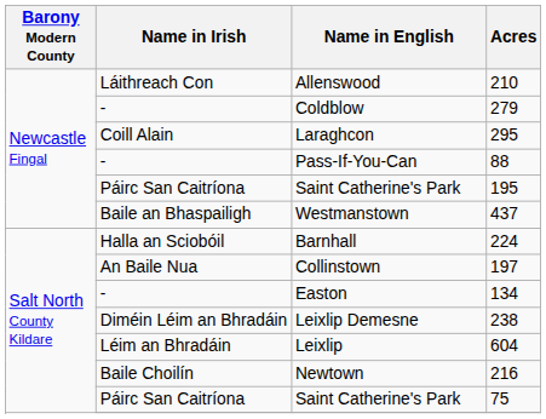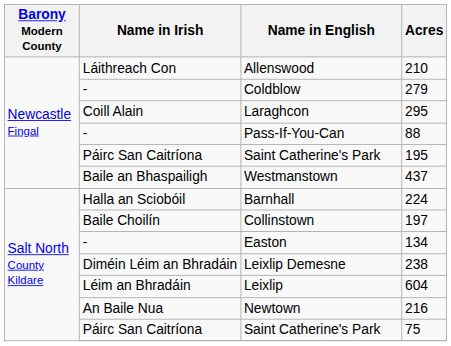 <table class="wikitable">
 <tr>
 <th style="width:80px"><a href='#'>Barony</a><br><small>Modern County</small></th>
 <th style="width:180px">Name in Irish</th>
 <th style="width:180px">Name in English</th>
 <th style="width:30px">Acres</th>
 </tr>
 <tr>
 <td rowspan="6"><a href='#'>Newcastle</a><br><small><a href='#'>Fingal</a></small></td>
 <td>Láithreach Con</td>
 <td>Allenswood</td>
 <td>210</td>
 </tr>
 <tr>
 <td>-</td>
 <td>Coldblow</td>
 <td>279</td>
 </tr>
 <tr>
 <td>Coill Alain</td>
 <td>Laraghcon</td>
 <td>295</td>
 </tr>
 <tr>
 <td>-</td>
 <td>Pass-If-You-Can</td>
 <td>88</td>
 </tr>
 <tr>
 <td>Páirc San Caitríona</td>
 <td>Saint Catherine's Park</td>
 <td>195</td>
 </tr>
 <tr>
 <td>Baile an Bhaspailigh</td>
 <td>Westmanstown</td>
 <td>437</td>
 </tr>
 <tr>
 <td rowspan="10"><a href='#'>Salt North</a><br><small><a href='#'>County Kildare</a></small></td>
 <td>Halla an Sciobóil</td>
 <td>Barnhall</td>
 <td>224</td>
 </tr>
 <tr>
-<td>An Baile Nua</td>
+<td>Baile Choilín</td>
 <td>Collinstown</td>
 <td>197</td>
 </tr>
 <tr>
 <td>-</td>
 <td>Easton</td>
 <td>134</td>
 </tr>
 <tr>
 <td>Diméin Léim an Bhradáin</td>
 <td>Leixlip Demesne</td>
 <td>238</td>
 </tr>
 <tr>
 <td>Léim an Bhradáin</td>
 <td>Leixlip</td>
 <td>604</td>
 </tr>
 <tr>
-<td>Baile Choilín</td>
+<td>An Baile Nua</td>
 <td>Newtown</td>
 <td>216</td>
 </tr>
 <tr>
 <td>Páirc San Caitríona</td>
 <td>Saint Catherine's Park</td>
 <td>75</td>
 </tr>
 <tr>
 </tr>
 </table>
